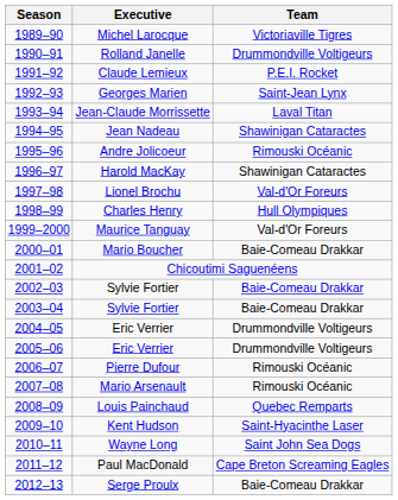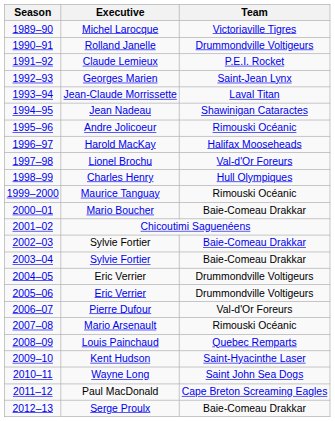 <table class="wikitable" style="text-align:center">
 <tr>
 <th>Season</th>
 <th>Executive</th>
 <th>Team</th>
 </tr>
 <tr>
 <td><a href='#'>1989–90</a></td>
 <td><a href='#'>Michel Larocque</a></td>
 <td><a href='#'>Victoriaville Tigres</a></td>
 </tr>
 <tr>
 <td><a href='#'>1990–91</a></td>
 <td><a href='#'>Rolland Janelle</a></td>
 <td><a href='#'>Drummondville Voltigeurs</a></td>
 </tr>
 <tr>
 <td><a href='#'>1991–92</a></td>
 <td><a href='#'>Claude Lemieux</a></td>
 <td><a href='#'>P.E.I. Rocket</a></td>
 </tr>
 <tr>
 <td><a href='#'>1992–93</a></td>
 <td><a href='#'>Georges Marien</a></td>
 <td><a href='#'>Saint-Jean Lynx</a></td>
 </tr>
 <tr>
 <td><a href='#'>1993–94</a></td>
 <td><a href='#'>Jean-Claude Morrissette</a></td>
 <td><a href='#'>Laval Titan</a></td>
 </tr>
 <tr>
 <td><a href='#'>1994–95</a></td>
 <td><a href='#'>Jean Nadeau</a></td>
 <td><a href='#'>Shawinigan Cataractes</a></td>
 </tr>
 <tr>
 <td><a href='#'>1995–96</a></td>
 <td><a href='#'>Andre Jolicoeur</a></td>
 <td><a href='#'>Rimouski Océanic</a></td>
 </tr>
 <tr>
 <td><a href='#'>1996–97</a></td>
 <td><a href='#'>Harold MacKay</a></td>
-<td>Shawinigan Cataractes</td>
+<td><a href='#'>Halifax Mooseheads</a></td>
 </tr>
 <tr>
 <td><a href='#'>1997–98</a></td>
 <td><a href='#'>Lionel Brochu</a></td>
 <td><a href='#'>Val-d'Or Foreurs</a></td>
 </tr>
 <tr>
 <td><a href='#'>1998–99</a></td>
 <td><a href='#'>Charles Henry</a></td>
 <td><a href='#'>Hull Olympiques</a></td>
 </tr>
 <tr>
 <td><a href='#'>1999–2000</a></td>
 <td><a href='#'>Maurice Tanguay</a></td>
-<td>Val-d'Or Foreurs</td>
+<td>Rimouski Océanic</td>
 </tr>
 <tr>
 <td><a href='#'>2000–01</a></td>
 <td><a href='#'>Mario Boucher</a></td>
 <td>Baie-Comeau Drakkar</td>
 </tr>
 <tr>
 <td><a href='#'>2001–02</a></td>
 <td colspan="2"><a href='#'>Chicoutimi Saguenéens</a></td>
 </tr>
 <tr>
 <td><a href='#'>2002–03</a></td>
 <td>Sylvie Fortier</td>
 <td><a href='#'>Baie-Comeau Drakkar</a></td>
 </tr>
 <tr>
 <td><a href='#'>2003–04</a></td>
 <td><a href='#'>Sylvie Fortier</a></td>
 <td>Baie-Comeau Drakkar</td>
 </tr>
 <tr>
 <td><a href='#'>2004–05</a></td>
 <td>Eric Verrier</td>
 <td>Drummondville Voltigeurs</td>
 </tr>
 <tr>
 <td><a href='#'>2005–06</a></td>
 <td><a href='#'>Eric Verrier</a></td>
 <td>Drummondville Voltigeurs</td>
 </tr>
 <tr>
 <td><a href='#'>2006–07</a></td>
 <td><a href='#'>Pierre Dufour</a></td>
-<td>Rimouski Océanic</td>
+<td>Val-d'Or Foreurs</td>
 </tr>
 <tr>
 <td><a href='#'>2007–08</a></td>
 <td><a href='#'>Mario Arsenault</a></td>
 <td>Rimouski Océanic</td>
 </tr>
 <tr>
 <td><a href='#'>2008–09</a></td>
 <td><a href='#'>Louis Painchaud</a></td>
 <td><a href='#'>Quebec Remparts</a></td>
 </tr>
 <tr>
 <td><a href='#'>2009–10</a></td>
 <td><a href='#'>Kent Hudson</a></td>
 <td><a href='#'>Saint-Hyacinthe Laser</a></td>
 </tr>
 <tr>
 <td><a href='#'>2010–11</a></td>
 <td><a href='#'>Wayne Long</a></td>
 <td><a href='#'>Saint John Sea Dogs</a></td>
 </tr>
 <tr>
 <td><a href='#'>2011–12</a></td>
 <td>Paul MacDonald</td>
 <td><a href='#'>Cape Breton Screaming Eagles</a></td>
 </tr>
 <tr>
 <td><a href='#'>2012–13</a></td>
 <td><a href='#'>Serge Proulx</a></td>
 <td>Baie-Comeau Drakkar</td>
 </tr>
 </table>
